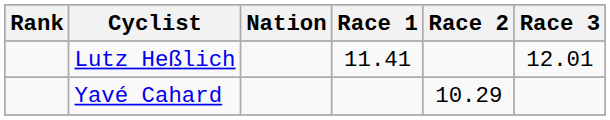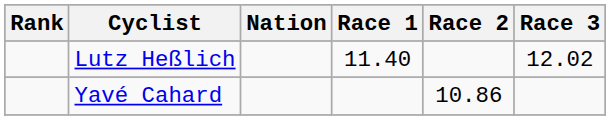 <table class="wikitable sortable" style="text-align:center;">
 <tr>
 <th>Rank</th>
 <th>Cyclist</th>
 <th>Nation</th>
 <th>Race 1</th>
 <th>Race 2</th>
 <th>Race 3</th>
 </tr>
 <tr>
 <td></td>
 <td align=left><a href='#'>Lutz Heßlich</a></td>
 <td align=left></td>
-<td>11.41</td>
+<td>11.40</td>
 <td></td>
-<td>12.01</td>
+<td>12.02</td>
 </tr>
 <tr>
 <td></td>
 <td align=left><a href='#'>Yavé Cahard</a></td>
 <td align=left></td>
 <td></td>
-<td>10.29</td>
+<td>10.86</td>
 <td></td>
 </tr>
 </table>
